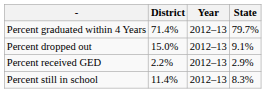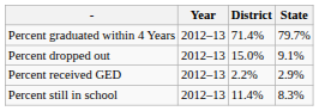 <table class="wikitable sortable">
 <tr>
 <th>-</th>
+<th>Year</th>
 <th>District</th>
-<th>Year</th>
 <th>State</th>
 </tr>
 <tr>
 <td>Percent graduated within 4 Years</td>
+<td>2012–13</td>
 <td>71.4%</td>
-<td>2012–13</td>
 <td>79.7%</td>
 </tr>
 <tr>
 <td>Percent dropped out</td>
+<td>2012–13</td>
 <td>15.0%</td>
-<td>2012–13</td>
 <td>9.1%</td>
 </tr>
 <tr>
 <td>Percent received GED</td>
+<td>2012–13</td>
 <td>2.2%</td>
-<td>2012–13</td>
 <td>2.9%</td>
 </tr>
 <tr>
 <td>Percent still in school</td>
+<td>2012–13</td>
 <td>11.4%</td>
-<td>2012–13</td>
 <td>8.3%</td>
 </tr>
 </table>
